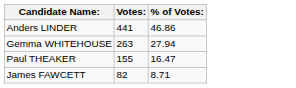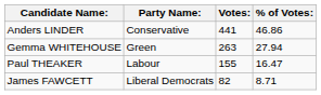 <table class="wikitable">
 <tr>
 <th>Candidate Name:</th>
+<th>Party Name:</th>
 <th>Votes:</th>
 <th>% of Votes:</th>
 </tr>
 <tr>
 <td>Anders LINDER</td>
+<td>Conservative</td>
 <td>441</td>
 <td>46.86</td>
 </tr>
 <tr>
 <td>Gemma WHITEHOUSE</td>
+<td>Green</td>
 <td>263</td>
 <td>27.94</td>
 </tr>
 <tr>
 <td>Paul THEAKER</td>
+<td>Labour</td>
 <td>155</td>
 <td>16.47</td>
 </tr>
 <tr>
 <td>James FAWCETT</td>
+<td>Liberal Democrats</td>
 <td>82</td>
 <td>8.71</td>
 </tr>
 </table>
